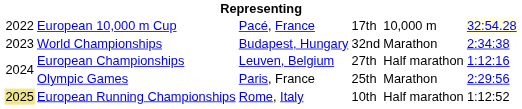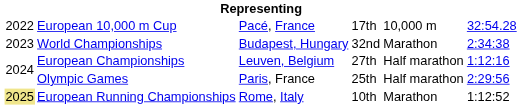 <table>
 <tr>
 <th colspan="6">Representing </th>
 </tr>
 <tr>
 <td>2022</td>
 <td><a href='#'>European 10,000 m Cup</a></td>
 <td><a href='#'>Pacé</a>, <a href='#'>France</a></td>
 <td>17th</td>
 <td>10,000 m</td>
-<td style="background: lightyellow;"><a href='#'>32:54.28</a></td>
+<td><a href='#'>32:54.28</a></td>
 </tr>
 <tr>
 <td>2023</td>
 <td><a href='#'>World Championships</a></td>
 <td><a href='#'>Budapest, Hungary</a></td>
 <td>32nd</td>
 <td>Marathon</td>
 <td><a href='#'>2:34:38</a></td>
 </tr>
 <tr>
 <td rowspan=2>2024</td>
 <td><a href='#'>European Championships</a></td>
 <td><a href='#'>Leuven, Belgium</a></td>
 <td>27th</td>
 <td>Half marathon</td>
 <td><a href='#'>1:12:16</a></td>
 </tr>
 <tr>
 <td><a href='#'>Olympic Games</a></td>
 <td><a href='#'>Paris</a>, France</td>
 <td>25th</td>
-<td>Marathon</td>
+<td>Half marathon</td>
 <td><a href='#'>2:29:56</a></td>
 </tr>
 <tr>
 <td style="background: khaki;">2025</td>
 <td><a href='#'>European Running Championships</a></td>
 <td><a href='#'>Rome</a>, <a href='#'>Italy</a></td>
 <td>10th</td>
-<td>Half marathon</td>
+<td>Marathon</td>
 <td>1:12:52</td>
 </tr>
 </table>
